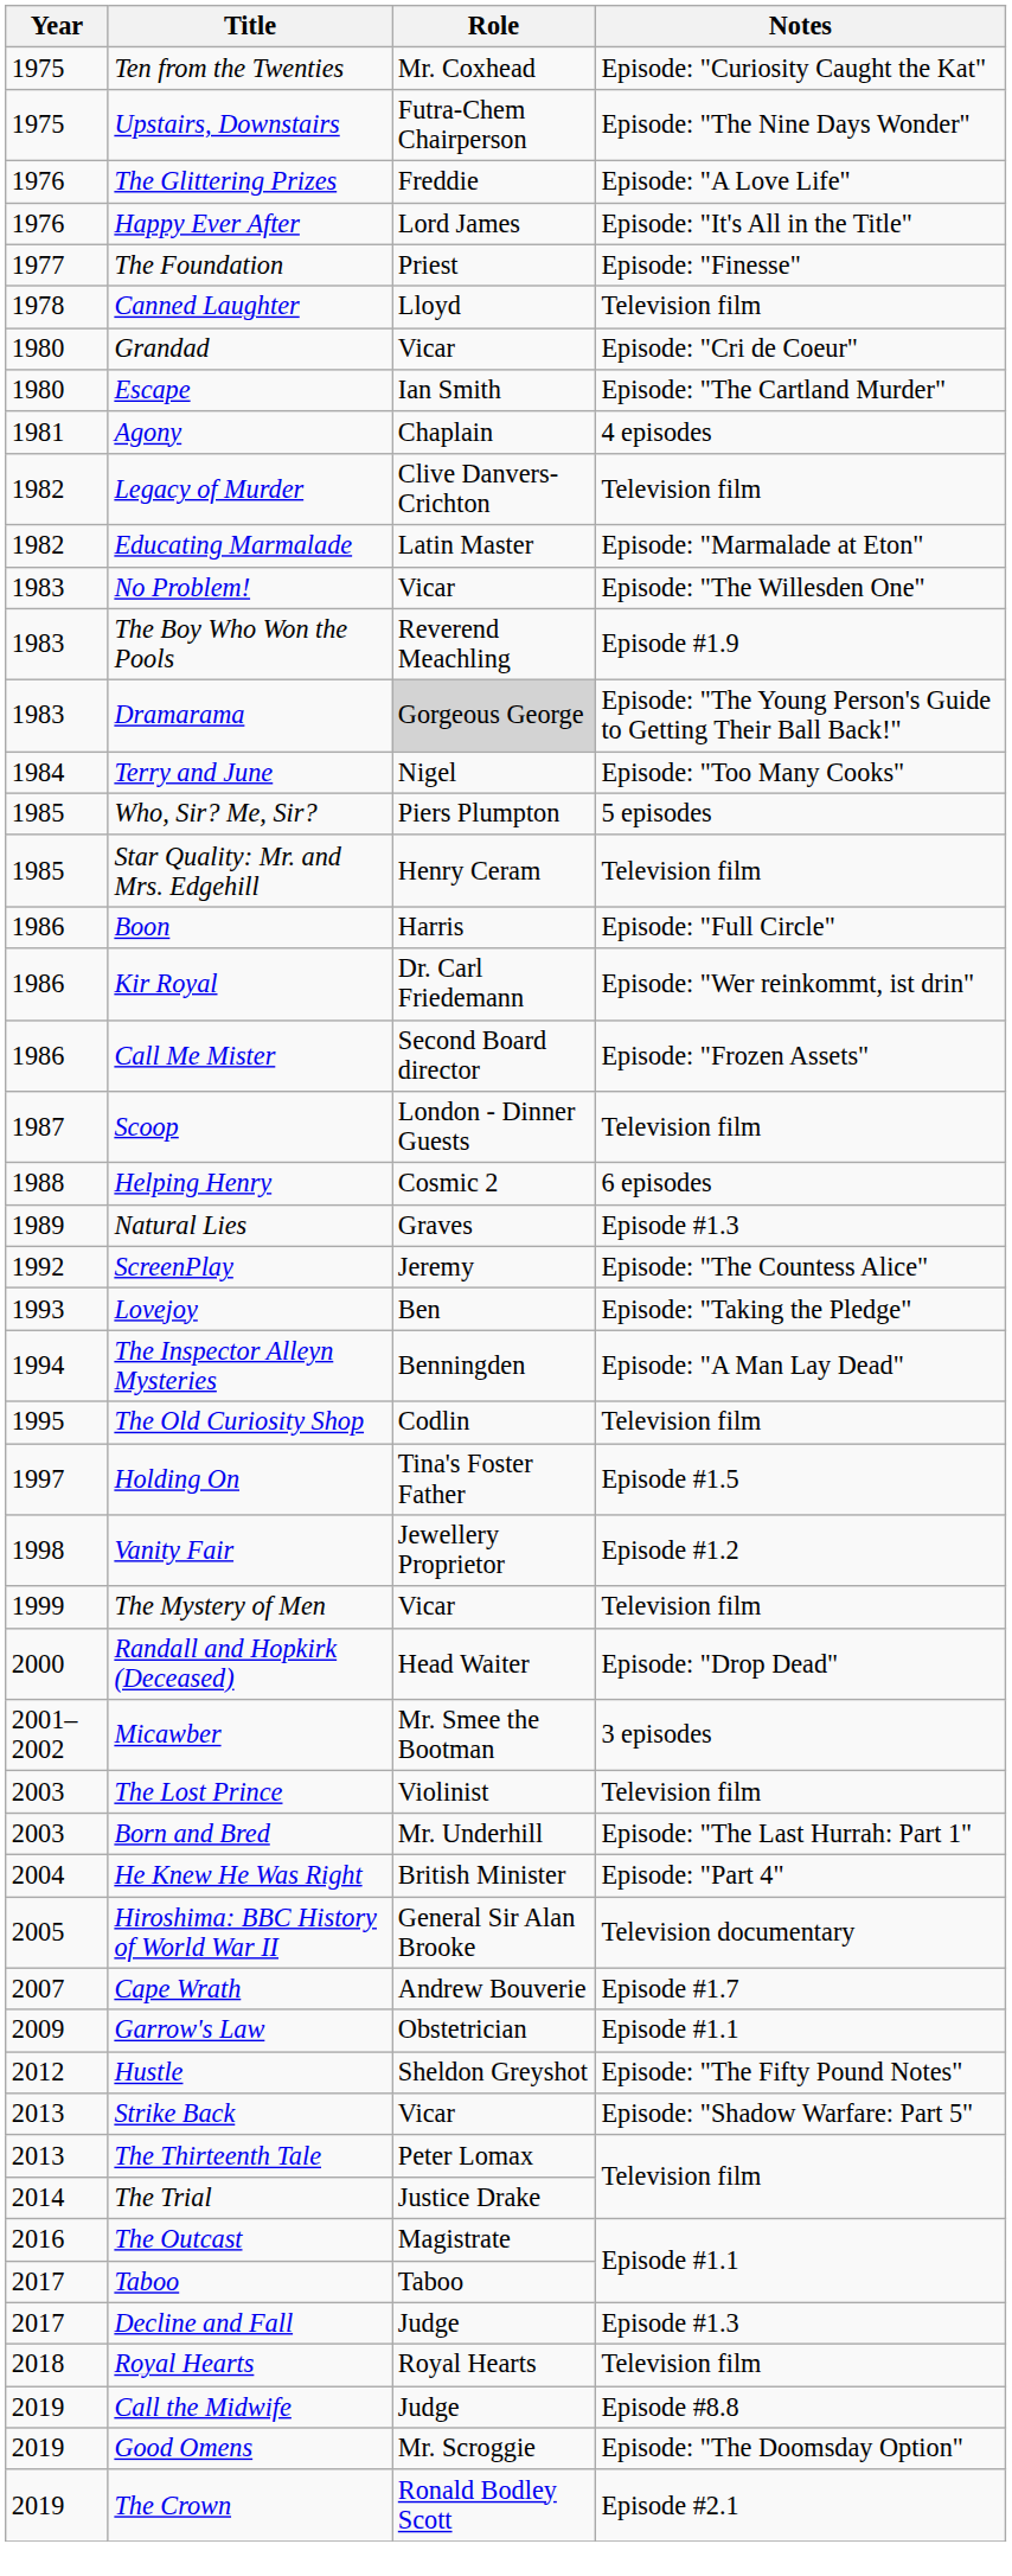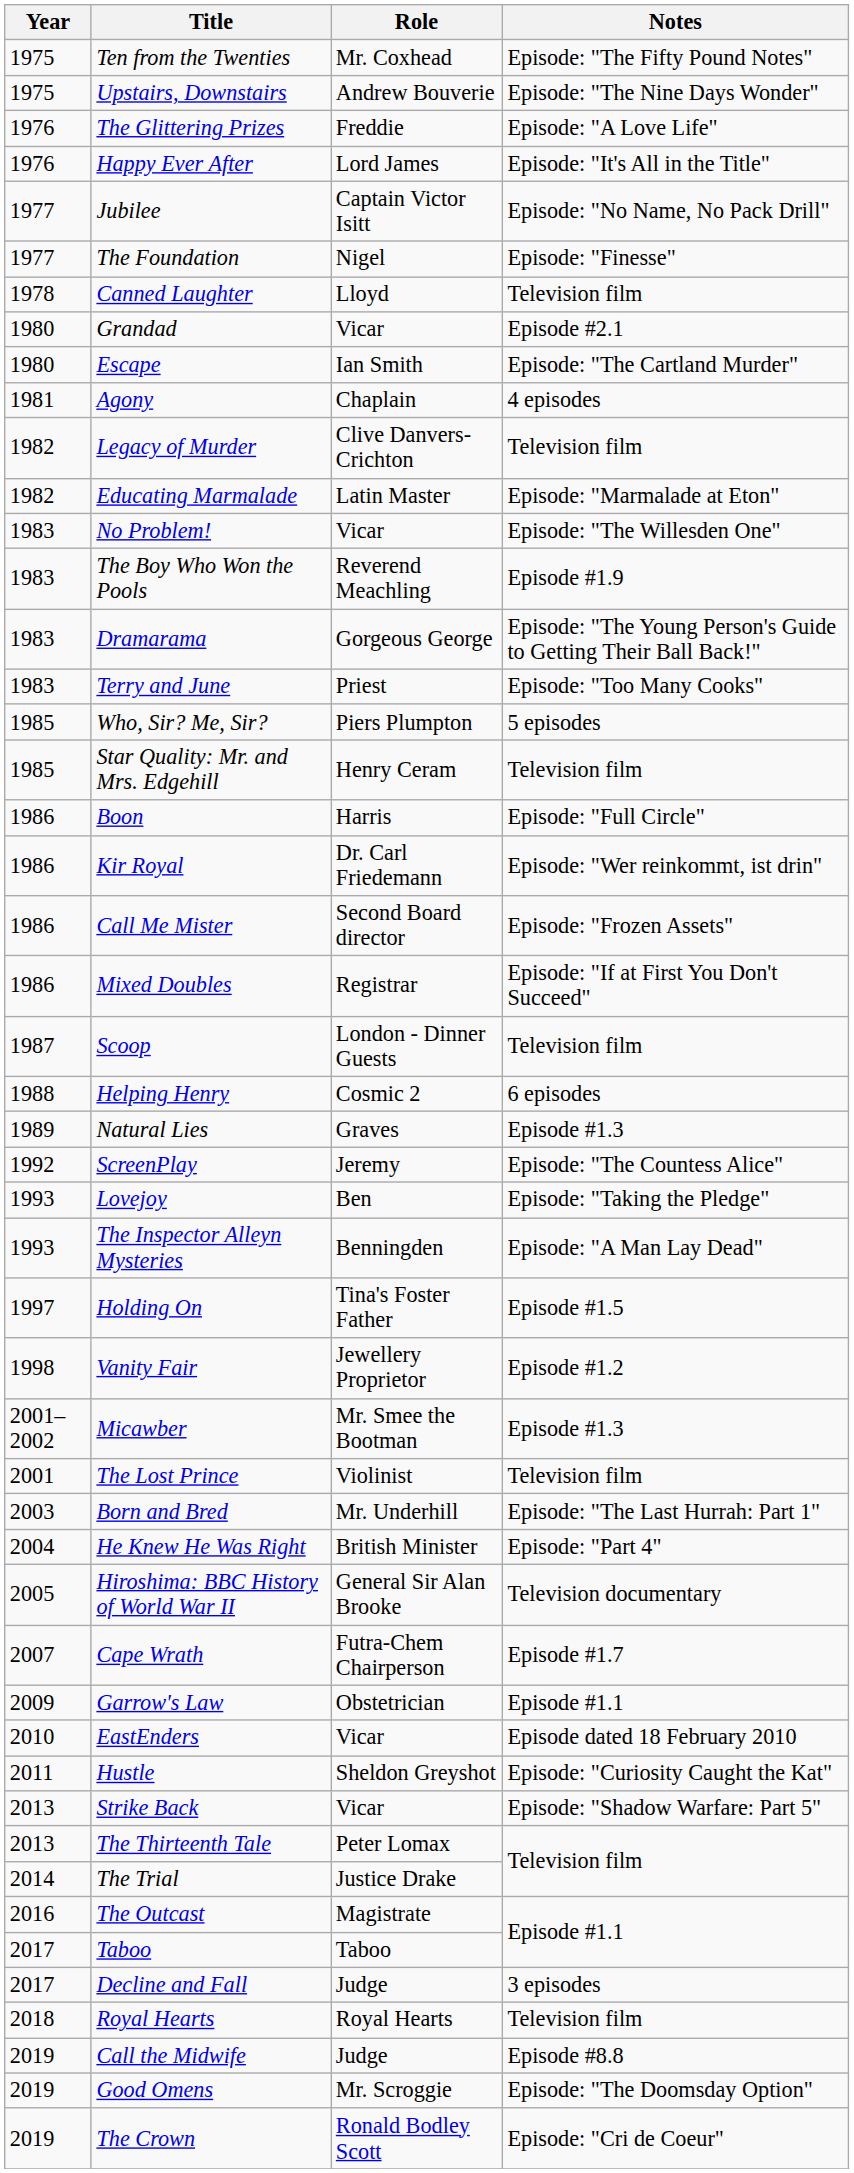 <table class="wikitable sortable">
 <tr>
 <th>Year</th>
 <th>Title</th>
 <th>Role</th>
 <th>Notes</th>
 </tr>
 <tr>
 <td>1975</td>
 <td><em>Ten from the Twenties</em></td>
 <td>Mr. Coxhead</td>
-<td>Episode: "Curiosity Caught the Kat"</td>
+<td>Episode: "The Fifty Pound Notes"</td>
 </tr>
 <tr>
 <td>1975</td>
 <td><a href='#'><em>Upstairs, Downstairs</em></a></td>
-<td>Futra-Chem Chairperson</td>
+<td>Andrew Bouverie</td>
 <td>Episode: "The Nine Days Wonder"</td>
 </tr>
 <tr>
 <td>1976</td>
 <td><em><a href='#'>The Glittering Prizes</a></em></td>
 <td>Freddie</td>
 <td>Episode: "A Love Life"</td>
 </tr>
 <tr>
 <td>1976</td>
 <td><a href='#'><em>Happy Ever After</em></a></td>
 <td>Lord James</td>
 <td>Episode: "It's All in the Title"</td>
 </tr>
 <tr>
 <td>1977</td>
+<td><em>Jubilee</em></td>
+<td>Captain Victor Isitt</td>
+<td>Episode: "No Name, No Pack Drill"</td>
+</tr>
+<tr>
+<td>1977</td>
 <td><em>The Foundation</em></td>
-<td>Priest</td>
+<td>Nigel</td>
 <td>Episode: "Finesse"</td>
 </tr>
 <tr>
 <td>1978</td>
 <td><a href='#'><em>Canned Laughter</em></a></td>
 <td>Lloyd</td>
 <td>Television film</td>
 </tr>
 <tr>
 <td>1980</td>
 <td><em>Grandad</em></td>
 <td>Vicar</td>
-<td>Episode: "Cri de Coeur"</td>
+<td>Episode #2.1</td>
 </tr>
 <tr>
 <td>1980</td>
 <td><a href='#'><em>Escape</em></a></td>
 <td>Ian Smith</td>
 <td>Episode: "The Cartland Murder"</td>
 </tr>
 <tr>
 <td>1981</td>
 <td><a href='#'><em>Agony</em></a></td>
 <td>Chaplain</td>
 <td>4 episodes</td>
 </tr>
 <tr>
 <td>1982</td>
 <td><em><a href='#'>Legacy of Murder</a></em></td>
 <td>Clive Danvers-Crichton</td>
 <td>Television film</td>
 </tr>
 <tr>
 <td>1982</td>
 <td><em><a href='#'>Educating Marmalade</a></em></td>
 <td>Latin Master</td>
 <td>Episode: "Marmalade at Eton"</td>
 </tr>
 <tr>
 <td>1983</td>
 <td><a href='#'><em>No Problem!</em></a></td>
 <td>Vicar</td>
 <td>Episode: "The Willesden One"</td>
 </tr>
 <tr>
 <td>1983</td>
 <td><em>The Boy Who Won the Pools</em></td>
 <td>Reverend Meachling</td>
 <td>Episode #1.9</td>
 </tr>
 <tr>
 <td>1983</td>
 <td><a href='#'><em>Dramarama</em></a></td>
-<td style="background: lightgrey;">Gorgeous George</td>
+<td>Gorgeous George</td>
 <td>Episode: "The Young Person's Guide to Getting Their Ball Back!"</td>
 </tr>
 <tr>
-<td>1984</td>
+<td>1983</td>
 <td><em><a href='#'>Terry and June</a></em></td>
-<td>Nigel</td>
+<td>Priest</td>
 <td>Episode: "Too Many Cooks"</td>
 </tr>
 <tr>
 <td>1985</td>
 <td><em>Who, Sir? Me, Sir?</em></td>
 <td>Piers Plumpton</td>
 <td>5 episodes</td>
 </tr>
 <tr>
 <td>1985</td>
 <td><em>Star Quality: Mr. and Mrs. Edgehill</em></td>
 <td>Henry Ceram</td>
 <td>Television film</td>
 </tr>
 <tr>
 <td>1986</td>
 <td><a href='#'><em>Boon</em></a></td>
 <td>Harris</td>
 <td>Episode: "Full Circle"</td>
 </tr>
 <tr>
 <td>1986</td>
 <td><em><a href='#'>Kir Royal</a></em></td>
 <td>Dr. Carl Friedemann</td>
 <td>Episode: "Wer reinkommt, ist drin"</td>
 </tr>
 <tr>
 <td>1986</td>
 <td><a href='#'><em>Call Me Mister</em></a></td>
 <td>Second Board director</td>
 <td>Episode: "Frozen Assets"</td>
 </tr>
 <tr>
+<td>1986</td>
+<td><em><a href='#'>Mixed Doubles</a></em></td>
+<td>Registrar</td>
+<td>Episode: "If at First You Don't Succeed"</td>
+</tr>
+<tr>
 <td>1987</td>
 <td><a href='#'><em>Scoop</em></a></td>
 <td>London - Dinner Guests</td>
 <td>Television film</td>
 </tr>
 <tr>
 <td>1988</td>
 <td><em><a href='#'>Helping Henry</a></em></td>
 <td>Cosmic 2</td>
 <td>6 episodes</td>
 </tr>
 <tr>
 <td>1989</td>
 <td><em>Natural Lies</em></td>
 <td>Graves</td>
 <td>Episode #1.3</td>
 </tr>
 <tr>
 <td>1992</td>
 <td><em><a href='#'>ScreenPlay</a></em></td>
 <td>Jeremy</td>
 <td>Episode: "The Countess Alice"</td>
 </tr>
 <tr>
 <td>1993</td>
 <td><em><a href='#'>Lovejoy</a></em></td>
 <td>Ben</td>
 <td>Episode: "Taking the Pledge"</td>
 </tr>
 <tr>
-<td>1994</td>
+<td>1993</td>
 <td><em><a href='#'>The Inspector Alleyn Mysteries</a></em></td>
 <td>Benningden</td>
 <td>Episode: "A Man Lay Dead"</td>
-</tr>
-<tr>
-<td>1995</td>
-<td><a href='#'><em>The Old Curiosity Shop</em></a></td>
-<td>Codlin</td>
-<td>Television film</td>
 </tr>
 <tr>
 <td>1997</td>
 <td><a href='#'><em>Holding On</em></a></td>
 <td>Tina's Foster Father</td>
 <td>Episode #1.5</td>
 </tr>
 <tr>
 <td>1998</td>
 <td><a href='#'><em>Vanity Fair</em></a></td>
 <td>Jewellery Proprietor</td>
 <td>Episode #1.2</td>
 </tr>
 <tr>
-<td>1999</td>
-<td><em>The Mystery of Men</em></td>
-<td>Vicar</td>
-<td>Television film</td>
-</tr>
-<tr>
-<td>2000</td>
-<td><em><a href='#'>Randall and Hopkirk (Deceased)</a></em></td>
-<td>Head Waiter</td>
-<td>Episode: "Drop Dead"</td>
-</tr>
-<tr>
 <td>2001–2002</td>
 <td><a href='#'><em>Micawber</em></a></td>
 <td>Mr. Smee the Bootman</td>
-<td>3 episodes</td>
+<td>Episode #1.3</td>
 </tr>
 <tr>
-<td>2003</td>
+<td>2001</td>
 <td><em><a href='#'>The Lost Prince</a></em></td>
 <td>Violinist</td>
 <td>Television film</td>
 </tr>
 <tr>
 <td>2003</td>
 <td><em><a href='#'>Born and Bred</a></em></td>
 <td>Mr. Underhill</td>
 <td>Episode: "The Last Hurrah: Part 1"</td>
 </tr>
 <tr>
 <td>2004</td>
 <td><a href='#'><em>He Knew He Was Right</em></a></td>
 <td>British Minister</td>
 <td>Episode: "Part 4"</td>
 </tr>
 <tr>
 <td>2005</td>
 <td><em><a href='#'>Hiroshima: BBC History of World War II</a></em></td>
 <td>General Sir Alan Brooke</td>
 <td>Television documentary</td>
 </tr>
 <tr>
 <td>2007</td>
 <td><a href='#'><em>Cape Wrath</em></a></td>
-<td>Andrew Bouverie</td>
+<td>Futra-Chem Chairperson</td>
 <td>Episode #1.7</td>
 </tr>
 <tr>
 <td>2009</td>
 <td><em><a href='#'>Garrow's Law</a></em></td>
 <td>Obstetrician</td>
 <td>Episode #1.1</td>
 </tr>
 <tr>
-<td>2012</td>
+<td>2010</td>
+<td><em><a href='#'>EastEnders</a></em></td>
+<td>Vicar</td>
+<td>Episode dated 18 February 2010</td>
+</tr>
+<tr>
+<td>2011</td>
 <td><a href='#'><em>Hustle</em></a></td>
 <td>Sheldon Greyshot</td>
-<td>Episode: "The Fifty Pound Notes"</td>
+<td>Episode: "Curiosity Caught the Kat"</td>
 </tr>
 <tr>
 <td>2013</td>
 <td><a href='#'><em>Strike Back</em></a></td>
 <td>Vicar</td>
 <td>Episode: "Shadow Warfare: Part 5"</td>
 </tr>
 <tr>
 <td>2013</td>
 <td><a href='#'><em>The Thirteenth Tale</em></a></td>
 <td>Peter Lomax</td>
 <td rowspan="2">Television film</td>
 </tr>
 <tr>
 <td>2014</td>
 <td><em>The Trial</em></td>
 <td>Justice Drake</td>
 </tr>
 <tr>
 <td>2016</td>
 <td><a href='#'><em>The Outcast</em></a></td>
 <td>Magistrate</td>
 <td rowspan="2">Episode #1.1</td>
 </tr>
 <tr>
 <td>2017</td>
 <td><a href='#'><em>Taboo</em></a></td>
 <td>Taboo</td>
 </tr>
 <tr>
 <td>2017</td>
 <td><a href='#'><em>Decline and Fall</em></a></td>
 <td>Judge</td>
-<td>Episode #1.3</td>
+<td>3 episodes</td>
 </tr>
 <tr>
 <td>2018</td>
 <td><em><a href='#'>Royal Hearts</a></em></td>
 <td>Royal Hearts</td>
 <td>Television film</td>
 </tr>
 <tr>
 <td>2019</td>
 <td><em><a href='#'>Call the Midwife</a></em></td>
 <td>Judge</td>
 <td>Episode #8.8</td>
 </tr>
 <tr>
 <td>2019</td>
 <td><a href='#'><em>Good Omens</em></a></td>
 <td>Mr. Scroggie</td>
 <td>Episode: "The Doomsday Option"</td>
 </tr>
 <tr>
 <td>2019</td>
 <td><a href='#'><em>The Crown</em></a></td>
 <td><a href='#'>Ronald Bodley Scott</a></td>
-<td>Episode #2.1</td>
+<td>Episode: "Cri de Coeur"</td>
 </tr>
 </table>
